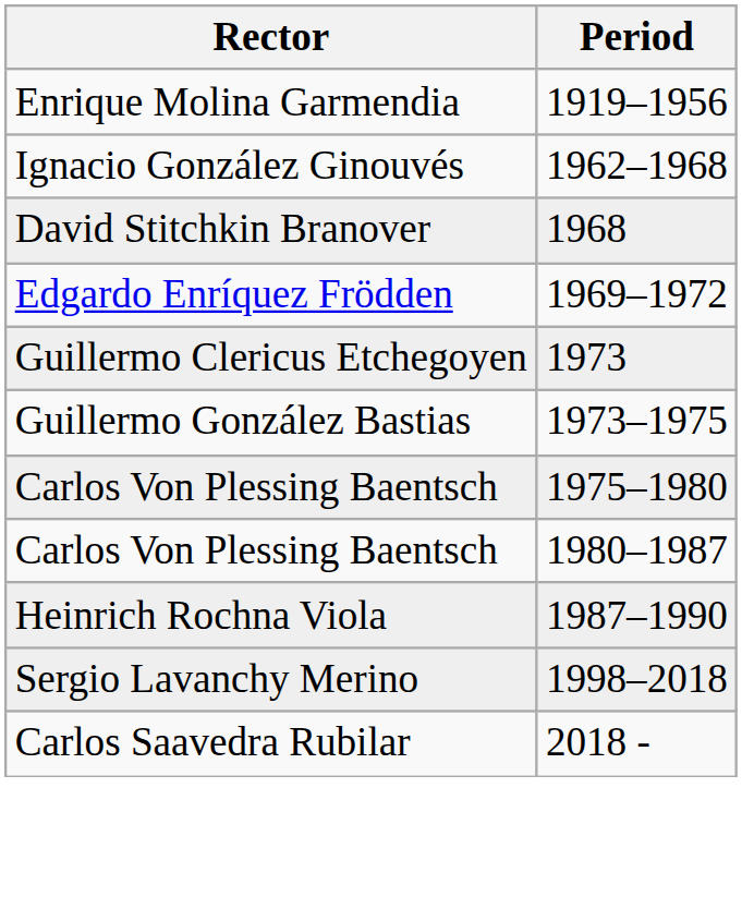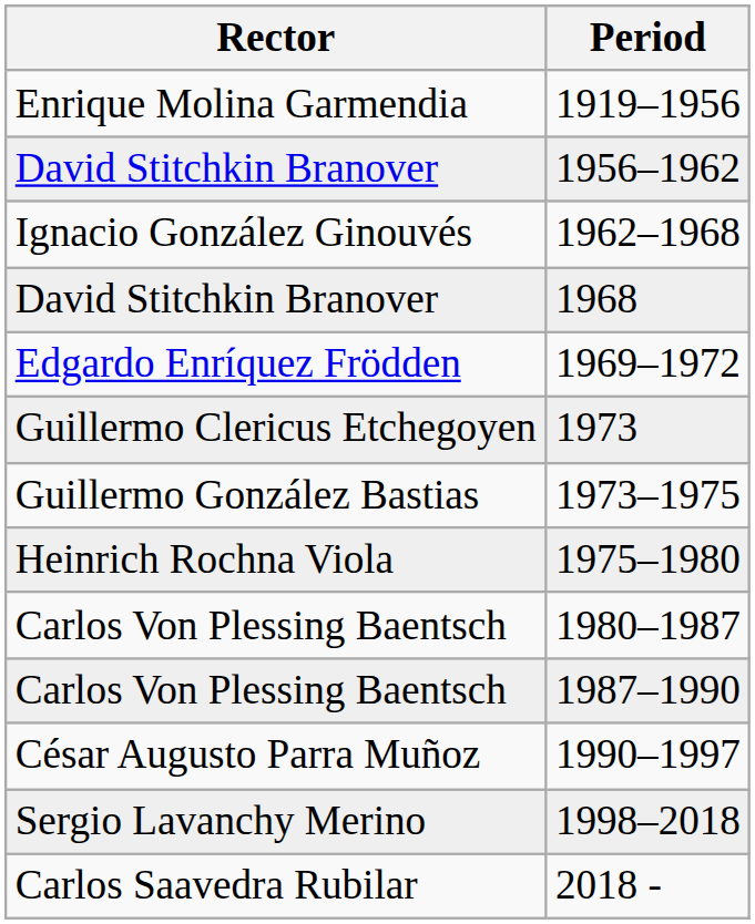 <table class="wikitable">
 <tr>
 <th><strong>Rector</strong></th>
 <th><strong>Period</strong></th>
 </tr>
 <tr ---->
 <td>Enrique Molina Garmendia</td>
 <td>1919–1956</td>
+</tr>
+<tr bgcolor="#EFEFEF">
+<td><a href='#'>David Stitchkin Branover</a></td>
+<td>1956–1962</td>
 </tr>
 <tr ---->
 <td>Ignacio González Ginouvés</td>
 <td>1962–1968</td>
 </tr>
 <tr bgcolor="#EFEFEF">
 <td>David Stitchkin Branover</td>
 <td>1968</td>
 </tr>
 <tr ---->
 <td><a href='#'>Edgardo Enríquez Frödden</a></td>
 <td>1969–1972</td>
 </tr>
 <tr bgcolor="#EFEFEF">
 <td>Guillermo Clericus Etchegoyen</td>
 <td>1973</td>
 </tr>
 <tr ---->
 <td>Guillermo González Bastias</td>
 <td>1973–1975</td>
 </tr>
 <tr bgcolor="#EFEFEF">
-<td>Carlos Von Plessing Baentsch</td>
+<td>Heinrich Rochna Viola</td>
 <td>1975–1980</td>
 </tr>
 <tr ---->
 <td>Carlos Von Plessing Baentsch</td>
 <td>1980–1987</td>
 </tr>
 <tr bgcolor="#EFEFEF">
-<td>Heinrich Rochna Viola</td>
+<td>Carlos Von Plessing Baentsch</td>
 <td>1987–1990</td>
+</tr>
+<tr ---->
+<td>César Augusto Parra Muñoz</td>
+<td>1990–1997</td>
 </tr>
 <tr bgcolor="#EFEFEF">
 <td>Sergio Lavanchy Merino</td>
 <td>1998–2018</td>
 </tr>
 <tr ---->
 <td>Carlos Saavedra Rubilar</td>
 <td>2018 -</td>
 </tr>
 </table>
